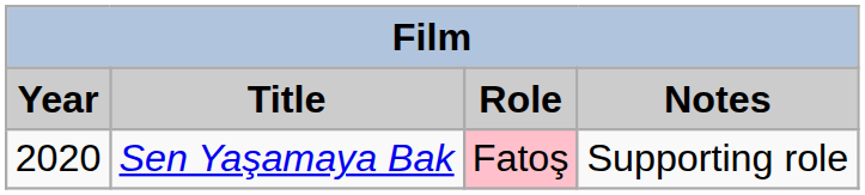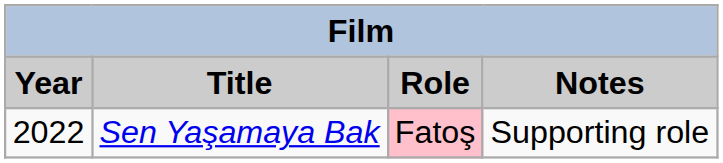 <table class="wikitable" style="font-size:90%">
 <tr>
 <th colspan="4" style="background:LightSteelBlue">Film</th>
 </tr>
 <tr>
 <th style="background:#CCCCCC">Year</th>
 <th style="background:#CCCCCC">Title</th>
 <th style="background:#CCCCCC">Role</th>
 <th style="background:#CCCCCC">Notes</th>
 </tr>
 <tr>
-<td>2020</td>
+<td>2022</td>
 <td><em><a href='#'>Sen Yaşamaya Bak</a></em></td>
 <td style="background: pink;">Fatoş</td>
 <td>Supporting role</td>
 </tr>
 </table>
